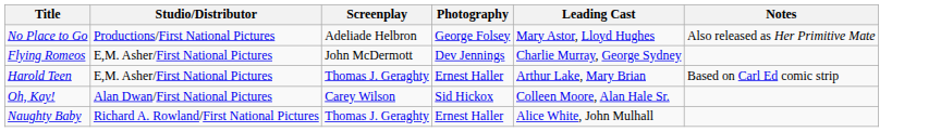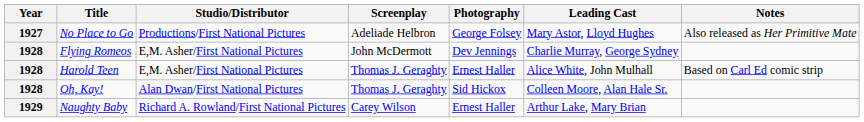 <table class="wikitable sortable">
 <tr>
+<th style="width: 4em;">Year</th>
 <th>Title</th>
 <th>Studio/Distributor</th>
 <th>Screenplay</th>
 <th class="unsortable">Photography</th>
 <th class="unsortable">Leading Cast</th>
 <th class="unsortable">Notes</th>
 </tr>
 <tr>
+<th>1927</th>
 <td><em><a href='#'>No Place to Go</a></em></td>
 <td><a href='#'>Productions</a>/<a href='#'>First National Pictures</a></td>
 <td>Adeliade Helbron</td>
 <td><a href='#'>George Folsey</a></td>
 <td><a href='#'>Mary Astor</a>, <a href='#'>Lloyd Hughes</a></td>
 <td>Also released as <em>Her Primitive Mate</em></td>
 </tr>
 <tr>
+<th>1928</th>
 <td><em><a href='#'>Flying Romeos</a></em></td>
 <td>E,M. Asher/<a href='#'>First National Pictures</a></td>
 <td>John McDermott</td>
 <td><a href='#'>Dev Jennings</a></td>
 <td><a href='#'>Charlie Murray</a>, <a href='#'>George Sydney</a></td>
 <td></td>
 </tr>
 <tr>
+<th>1928</th>
 <td><em><a href='#'>Harold Teen</a></em></td>
 <td>E,M. Asher/<a href='#'>First National Pictures</a></td>
 <td><a href='#'>Thomas J. Geraghty</a></td>
 <td><a href='#'>Ernest Haller</a></td>
-<td><a href='#'>Arthur Lake</a>, <a href='#'>Mary Brian</a></td>
+<td><a href='#'>Alice White</a>, John Mulhall</td>
 <td>Based on <a href='#'>Carl Ed</a> comic strip</td>
 </tr>
 <tr>
+<th>1928</th>
 <td><em><a href='#'>Oh, Kay!</a></em></td>
 <td><a href='#'>Alan Dwan</a>/<a href='#'>First National Pictures</a></td>
-<td><a href='#'>Carey Wilson</a></td>
+<td><a href='#'>Thomas J. Geraghty</a></td>
 <td><a href='#'>Sid Hickox</a></td>
 <td><a href='#'>Colleen Moore</a>, <a href='#'>Alan Hale Sr.</a></td>
 <td></td>
 </tr>
 <tr>
+<th>1929</th>
 <td><em><a href='#'>Naughty Baby</a></em></td>
 <td><a href='#'>Richard A. Rowland</a>/<a href='#'>First National Pictures</a></td>
-<td><a href='#'>Thomas J. Geraghty</a></td>
+<td><a href='#'>Carey Wilson</a></td>
 <td><a href='#'>Ernest Haller</a></td>
-<td><a href='#'>Alice White</a>, John Mulhall</td>
+<td><a href='#'>Arthur Lake</a>, <a href='#'>Mary Brian</a></td>
 <td></td>
 </tr>
 </table>
